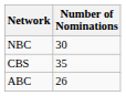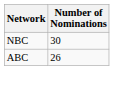 <table class="wikitable">
 <tr>
 <th>Network</th>
 <th>Number of<br>Nominations</th>
 </tr>
 <tr>
 <td>NBC</td>
 <td>30</td>
 </tr>
 <tr>
-<td>CBS</td>
-<td>35</td>
-</tr>
-<tr>
 <td>ABC</td>
 <td>26</td>
 </tr>
 </table>
